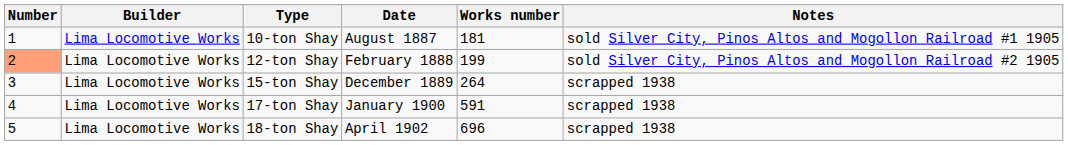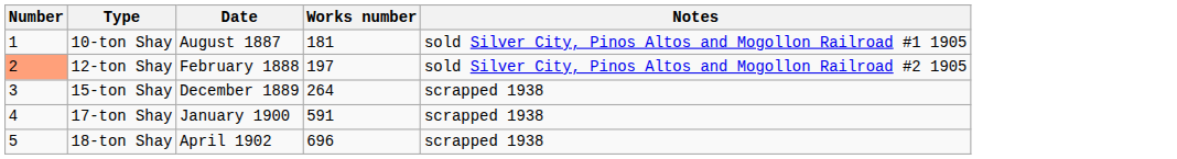 <table class="wikitable">
 <tr>
 <th>Number</th>
-<th>Builder</th>
 <th>Type</th>
 <th>Date</th>
 <th>Works number</th>
 <th>Notes</th>
 </tr>
 <tr>
 <td>1</td>
-<td><a href='#'>Lima Locomotive Works</a></td>
 <td>10-ton Shay</td>
 <td>August 1887</td>
 <td>181</td>
 <td>sold <a href='#'>Silver City, Pinos Altos and Mogollon Railroad</a> #1 1905</td>
 </tr>
 <tr>
 <td style="background: lightsalmon;">2</td>
-<td>Lima Locomotive Works</td>
 <td>12-ton Shay</td>
 <td>February 1888</td>
-<td>199</td>
+<td>197</td>
 <td>sold <a href='#'>Silver City, Pinos Altos and Mogollon Railroad</a> #2 1905</td>
 </tr>
 <tr>
 <td>3</td>
-<td>Lima Locomotive Works</td>
 <td>15-ton Shay</td>
 <td>December 1889</td>
 <td>264</td>
 <td>scrapped 1938</td>
 </tr>
 <tr>
 <td>4</td>
-<td>Lima Locomotive Works</td>
 <td>17-ton Shay</td>
 <td>January 1900</td>
 <td>591</td>
 <td>scrapped 1938</td>
 </tr>
 <tr>
 <td>5</td>
-<td>Lima Locomotive Works</td>
 <td>18-ton Shay</td>
 <td>April 1902</td>
 <td>696</td>
 <td>scrapped 1938</td>
 </tr>
 </table>
